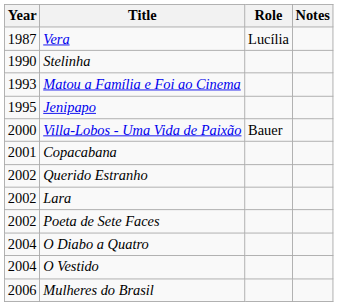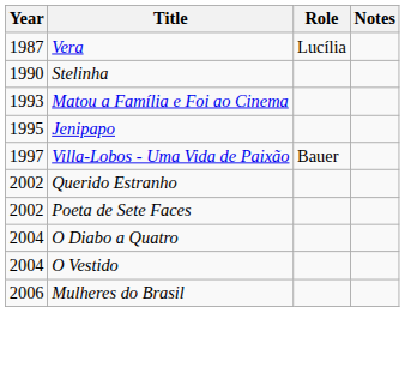 <table class="wikitable plainrowheaders">
 <tr>
 <th>Year</th>
 <th>Title</th>
 <th>Role</th>
 <th>Notes</th>
 </tr>
 <tr>
 <td>1987</td>
 <td><em><a href='#'>Vera</a></em></td>
 <td>Lucília</td>
 <td></td>
 </tr>
 <tr>
 <td>1990</td>
 <td><em>Stelinha</em></td>
 <td></td>
 <td></td>
 </tr>
 <tr>
 <td>1993</td>
 <td><em><a href='#'>Matou a Família e Foi ao Cinema</a></em></td>
 <td></td>
 <td></td>
 </tr>
 <tr>
 <td>1995</td>
 <td><em><a href='#'>Jenipapo</a></em></td>
 <td></td>
 <td></td>
 </tr>
 <tr>
-<td>2000</td>
+<td>1997</td>
 <td><em><a href='#'>Villa-Lobos - Uma Vida de Paixão</a></em></td>
 <td>Bauer</td>
 <td></td>
 </tr>
 <tr>
-<td>2001</td>
-<td><em>Copacabana</em></td>
-<td></td>
-<td></td>
-</tr>
-<tr>
 <td>2002</td>
 <td><em>Querido Estranho</em></td>
-<td></td>
-<td></td>
-</tr>
-<tr>
-<td>2002</td>
-<td><em>Lara</em></td>
 <td></td>
 <td></td>
 </tr>
 <tr>
 <td>2002</td>
 <td><em>Poeta de Sete Faces</em></td>
 <td></td>
 <td></td>
 </tr>
 <tr>
 <td>2004</td>
 <td><em>O Diabo a Quatro</em></td>
 <td></td>
 <td></td>
 </tr>
 <tr>
 <td>2004</td>
 <td><em>O Vestido</em></td>
 <td></td>
 <td></td>
 </tr>
 <tr>
 <td>2006</td>
 <td><em>Mulheres do Brasil</em></td>
 <td></td>
 <td></td>
 </tr>
 </table>
